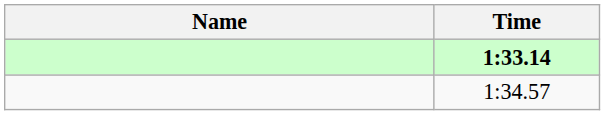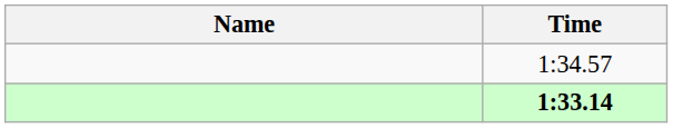 <table class="wikitable" style="text-align:center;">
 <tr>
 <th style="width:19em">Name</th>
 <th style="width:7em">Time</th>
 </tr>
+<tr>
+<td align=left></td>
+<td>1:34.57</td>
+</tr>
 <tr bgcolor=ccffcc>
 <td align=left><strong></strong></td>
 <td><strong>1:33.14</strong></td>
 </tr>
-<tr>
-<td align=left></td>
-<td>1:34.57</td>
-</tr>
 </table>
